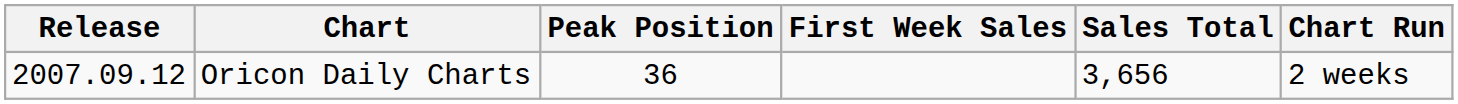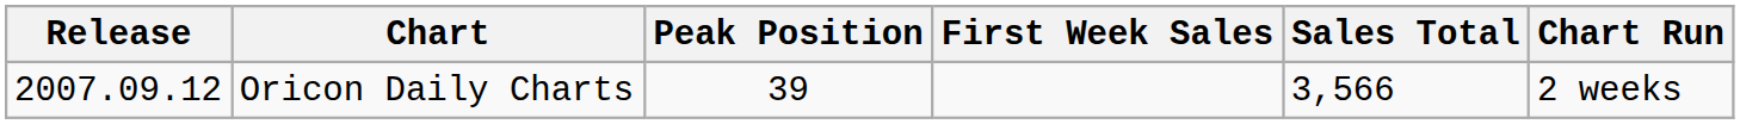 <table class="wikitable" width="650px">
 <tr>
 <th>Release</th>
 <th>Chart</th>
 <th>Peak Position</th>
 <th>First Week Sales</th>
 <th>Sales Total</th>
 <th>Chart Run</th>
 </tr>
 <tr>
 <td rowspan="4">2007.09.12</td>
 <td>Oricon Daily Charts</td>
-<td align="center">36</td>
+<td align="center">39</td>
 <td></td>
-<td>3,656</td>
+<td>3,566</td>
 <td>2 weeks</td>
 </tr>
 </table>
